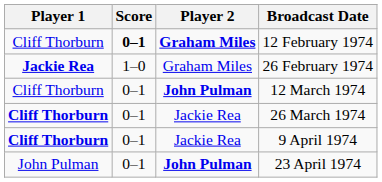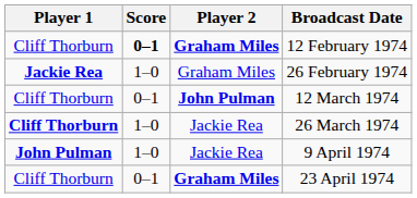 <table class="wikitable" style="text-align: center">
 <tr>
 <th>Player 1</th>
 <th>Score</th>
 <th>Player 2</th>
 <th>Broadcast Date</th>
 </tr>
 <tr>
 <td> <a href='#'>Cliff Thorburn</a></td>
 <td><strong>0–1</strong></td>
 <td> <strong><a href='#'>Graham Miles</a></strong></td>
 <td>12 February 1974</td>
 </tr>
 <tr>
 <td> <strong><a href='#'>Jackie Rea</a></strong></td>
 <td>1–0</td>
 <td> <a href='#'>Graham Miles</a></td>
 <td>26 February 1974</td>
 </tr>
 <tr>
 <td> <a href='#'>Cliff Thorburn</a></td>
 <td>0–1</td>
 <td> <strong><a href='#'>John Pulman</a></strong></td>
 <td>12 March 1974</td>
 </tr>
 <tr>
 <td> <strong><a href='#'>Cliff Thorburn</a></strong></td>
-<td>0–1</td>
+<td>1–0</td>
 <td> <a href='#'>Jackie Rea</a></td>
 <td>26 March 1974</td>
 </tr>
 <tr>
-<td> <strong><a href='#'>Cliff Thorburn</a></strong></td>
-<td>0–1</td>
+<td> <strong><a href='#'>John Pulman</a></strong></td>
+<td>1–0</td>
 <td> <a href='#'>Jackie Rea</a></td>
 <td>9 April 1974</td>
 </tr>
 <tr>
-<td> <a href='#'>John Pulman</a></td>
+<td> <a href='#'>Cliff Thorburn</a></td>
 <td>0–1</td>
-<td> <strong><a href='#'>John Pulman</a></strong></td>
+<td> <strong><a href='#'>Graham Miles</a></strong></td>
 <td>23 April 1974</td>
 </tr>
 </table>
